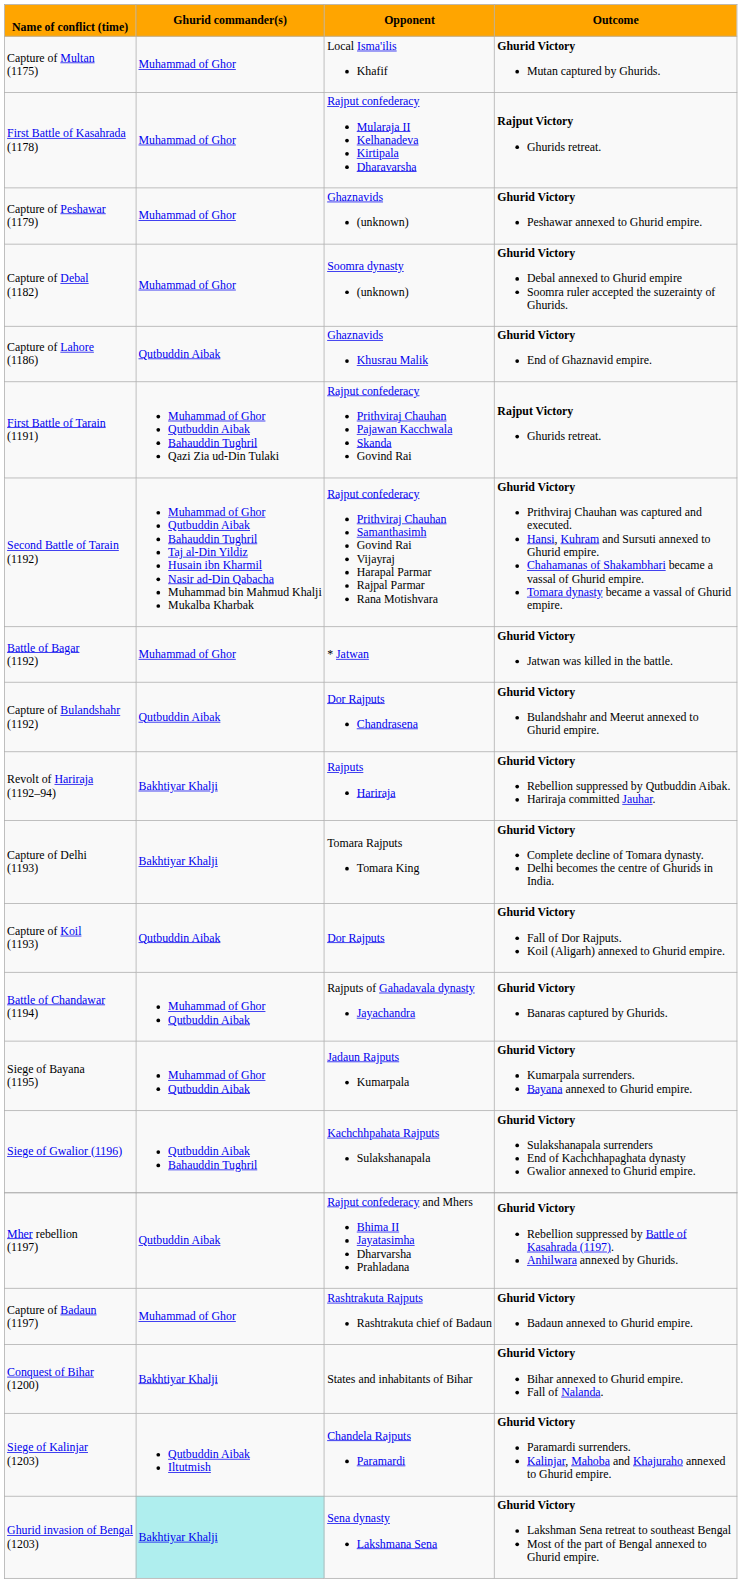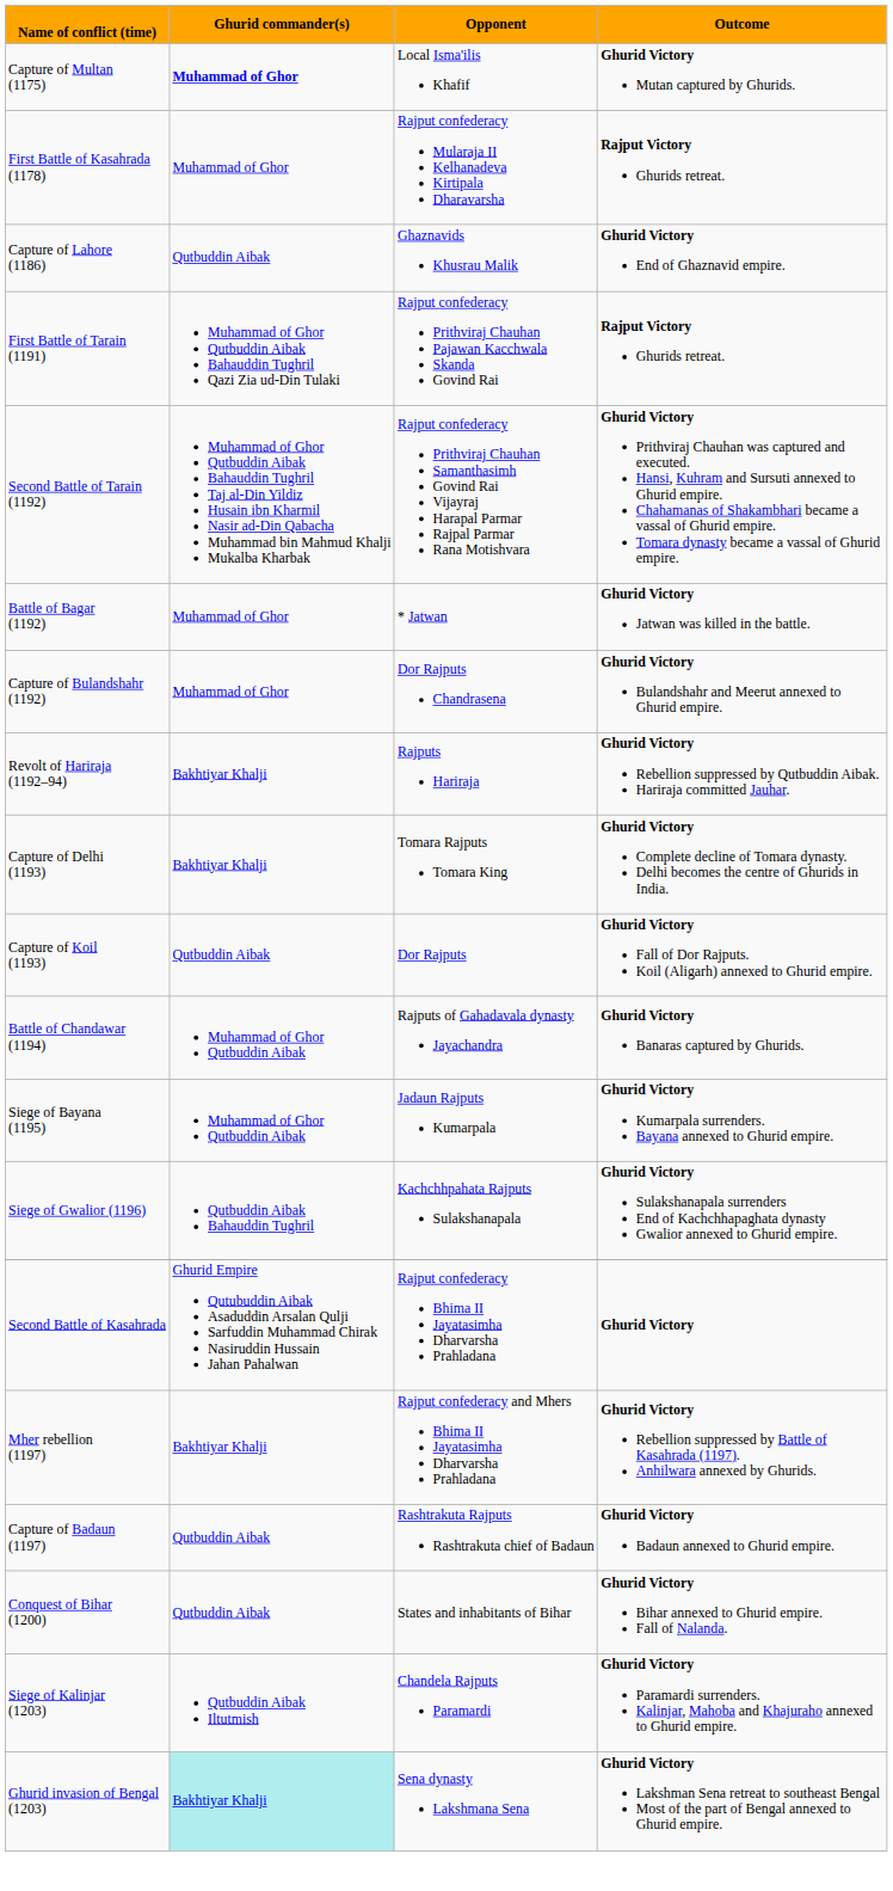 <table class="wikitable">
 <tr>
 <th style="background:orange;"><br><span>Name of conflict (time) </span></th>
 <th style="background:orange;"><span>Ghurid commander(s)</span></th>
 <th style="background:orange;"><span>Opponent</span></th>
 <th style="background:orange;width: 320px;"><span>Outcome</span></th>
 </tr>
 <tr>
 <td>Capture of <a href='#'>Multan</a><br>(1175)</td>
-<td><a href='#'>Muhammad of Ghor</a></td>
+<td><strong><a href='#'>Muhammad of Ghor</a></strong></td>
 <td>Local <a href='#'>Isma'ilis</a><br><ul><li>Khafif</li></ul></td>
 <td><strong>Ghurid Victory</strong><br><ul><li>Mutan captured by Ghurids.</li></ul></td>
 </tr>
 <tr>
 <td><a href='#'>First Battle of Kasahrada</a><br>(1178)</td>
 <td><a href='#'>Muhammad of Ghor</a></td>
 <td><a href='#'>Rajput confederacy</a><br><ul><li><a href='#'>Mularaja II</a></li><li><a href='#'>Kelhanadeva</a></li><li><a href='#'>Kirtipala</a></li><li><a href='#'>Dharavarsha</a></li></ul></td>
 <td><strong>Rajput Victory</strong><br><ul><li>Ghurids retreat.</li></ul></td>
-</tr>
-<tr>
-<td>Capture of <a href='#'>Peshawar</a><br>(1179)</td>
-<td><a href='#'>Muhammad of Ghor</a></td>
-<td><a href='#'>Ghaznavids</a><br><ul><li>(unknown)</li></ul></td>
-<td><strong>Ghurid Victory</strong><br><ul><li>Peshawar annexed to Ghurid empire.</li></ul></td>
-</tr>
-<tr>
-<td>Capture of <a href='#'>Debal</a><br>(1182)</td>
-<td><a href='#'>Muhammad of Ghor</a></td>
-<td><a href='#'>Soomra dynasty</a><br><ul><li>(unknown)</li></ul></td>
-<td><strong>Ghurid Victory</strong><br><ul><li>Debal annexed to Ghurid empire</li><li>Soomra ruler accepted the suzerainty of Ghurids.</li></ul></td>
 </tr>
 <tr>
 <td>Capture of <a href='#'>Lahore</a><br>(1186)</td>
 <td><a href='#'>Qutbuddin Aibak</a></td>
 <td><a href='#'>Ghaznavids</a><br><ul><li><a href='#'>Khusrau Malik</a></li></ul></td>
 <td><strong>Ghurid Victory</strong><br><ul><li>End of Ghaznavid empire.</li></ul></td>
 </tr>
 <tr>
 <td><a href='#'>First Battle of Tarain</a><br>(1191)</td>
 <td><br><ul><li><a href='#'>Muhammad of Ghor</a></li><li><a href='#'>Qutbuddin Aibak</a></li><li><a href='#'>Bahauddin Tughril</a></li><li>Qazi Zia ud-Din Tulaki</li></ul></td>
 <td><a href='#'>Rajput confederacy</a><br><ul><li><a href='#'>Prithviraj Chauhan</a></li><li><a href='#'>Pajawan Kacchwala</a></li><li><a href='#'>Skanda</a></li><li>Govind Rai</li></ul></td>
 <td><strong>Rajput Victory</strong><br><ul><li>Ghurids retreat.</li></ul></td>
 </tr>
 <tr>
 <td><a href='#'>Second Battle of Tarain</a><br>(1192)</td>
 <td><br><ul><li><a href='#'>Muhammad of Ghor</a></li><li><a href='#'>Qutbuddin Aibak</a></li><li><a href='#'>Bahauddin Tughril</a></li><li><a href='#'>Taj al-Din Yildiz</a></li><li><a href='#'>Husain ibn Kharmil</a></li><li><a href='#'>Nasir ad-Din Qabacha</a></li><li>Muhammad bin Mahmud Khalji</li><li>Mukalba Kharbak</li></ul></td>
 <td><a href='#'>Rajput confederacy</a><br><ul><li><a href='#'>Prithviraj Chauhan</a></li><li><a href='#'>Samanthasimh</a></li><li>Govind Rai</li><li>Vijayraj</li><li>Harapal Parmar</li><li>Rajpal Parmar</li><li>Rana Motishvara</li></ul></td>
 <td><strong>Ghurid Victory</strong><br><ul><li>Prithviraj Chauhan was captured and executed.</li><li><a href='#'>Hansi</a>, <a href='#'>Kuhram</a> and Sursuti annexed to Ghurid empire.</li><li><a href='#'>Chahamanas of Shakambhari</a> became a vassal of Ghurid empire.</li><li><a href='#'>Tomara dynasty</a> became a vassal of Ghurid empire.</li></ul></td>
 </tr>
 <tr>
 <td><a href='#'>Battle of Bagar</a><br>(1192)</td>
 <td><a href='#'>Muhammad of Ghor</a></td>
 <td>* <a href='#'>Jatwan</a></td>
 <td><strong>Ghurid Victory</strong><br><ul><li>Jatwan was killed in the battle.</li></ul></td>
 </tr>
 <tr>
 <td>Capture of <a href='#'>Bulandshahr</a><br>(1192)</td>
-<td><a href='#'>Qutbuddin Aibak</a></td>
+<td><a href='#'>Muhammad of Ghor</a></td>
 <td><a href='#'>Dor Rajputs</a><br><ul><li><a href='#'>Chandrasena</a></li></ul></td>
 <td><strong>Ghurid Victory</strong><br><ul><li>Bulandshahr and Meerut annexed to Ghurid empire.</li></ul></td>
 </tr>
 <tr>
 <td>Revolt of <a href='#'>Hariraja</a><br>(1192–94)</td>
 <td><a href='#'>Bakhtiyar Khalji</a></td>
 <td><a href='#'>Rajputs</a><br><ul><li><a href='#'>Hariraja</a></li></ul></td>
 <td><strong>Ghurid Victory</strong><br><ul><li>Rebellion suppressed by Qutbuddin Aibak.</li><li>Hariraja committed <a href='#'>Jauhar</a>.</li></ul></td>
 </tr>
 <tr>
 <td>Capture of Delhi<br>(1193)</td>
 <td><a href='#'>Bakhtiyar Khalji</a></td>
 <td>Tomara Rajputs<br><ul><li>Tomara King</li></ul></td>
 <td><strong>Ghurid Victory</strong><br><ul><li>Complete decline of Tomara dynasty.</li><li>Delhi becomes the centre of Ghurids in India.</li></ul></td>
 </tr>
 <tr>
 <td>Capture of <a href='#'>Koil</a><br>(1193)</td>
 <td><a href='#'>Qutbuddin Aibak</a></td>
 <td><a href='#'>Dor Rajputs</a></td>
 <td><strong>Ghurid Victory</strong><br><ul><li>Fall of Dor Rajputs.</li><li>Koil (Aligarh) annexed to Ghurid empire.</li></ul></td>
 </tr>
 <tr>
 <td><a href='#'>Battle of Chandawar</a><br>(1194)</td>
 <td><br><ul><li><a href='#'>Muhammad of Ghor</a></li><li><a href='#'>Qutbuddin Aibak</a></li></ul></td>
 <td>Rajputs of <a href='#'>Gahadavala dynasty</a><br><ul><li><a href='#'>Jayachandra</a></li></ul></td>
 <td><strong>Ghurid Victory</strong><br><ul><li>Banaras captured by Ghurids.</li></ul></td>
 </tr>
 <tr>
 <td>Siege of Bayana<br>(1195)</td>
 <td><br><ul><li><a href='#'>Muhammad of Ghor</a></li><li><a href='#'>Qutbuddin Aibak</a></li></ul></td>
 <td><a href='#'>Jadaun Rajputs</a><br><ul><li>Kumarpala</li></ul></td>
 <td><strong>Ghurid Victory</strong><br><ul><li>Kumarpala surrenders.</li><li><a href='#'>Bayana</a> annexed to Ghurid empire.</li></ul></td>
 </tr>
 <tr>
 <td><a href='#'>Siege of Gwalior (1196)</a></td>
 <td><br><ul><li><a href='#'>Qutbuddin Aibak</a></li><li><a href='#'>Bahauddin Tughril</a></li></ul></td>
 <td><a href='#'>Kachchhpahata Rajputs</a><br><ul><li>Sulakshanapala</li></ul></td>
 <td><strong>Ghurid Victory</strong><br><ul><li>Sulakshanapala surrenders</li><li>End of Kachchhapaghata dynasty</li><li>Gwalior annexed to Ghurid empire.</li></ul></td>
 </tr>
 <tr>
 </tr>
 <tr>
+<td><a href='#'>Second Battle of Kasahrada</a></td>
+<td><a href='#'>Ghurid Empire</a><br><ul><li><a href='#'>Qutubuddin Aibak</a></li><li>Asaduddin Arsalan Qulji</li><li>Sarfuddin Muhammad Chirak</li><li>Nasiruddin Hussain</li><li>Jahan Pahalwan</li></ul></td>
+<td><a href='#'>Rajput confederacy</a><br><ul><li><a href='#'>Bhima II</a></li><li><a href='#'>Jayatasimha</a></li><li>Dharvarsha</li><li>Prahladana</li></ul></td>
+<td><strong>Ghurid Victory</strong></td>
+</tr>
+<tr>
 <td><a href='#'>Mher</a> rebellion<br>(1197)</td>
-<td><a href='#'>Qutbuddin Aibak</a></td>
+<td><a href='#'>Bakhtiyar Khalji</a></td>
 <td><a href='#'>Rajput confederacy</a> and Mhers<br><ul><li><a href='#'>Bhima II</a></li><li><a href='#'>Jayatasimha</a></li><li>Dharvarsha</li><li>Prahladana</li></ul></td>
 <td><strong>Ghurid Victory</strong><br><ul><li>Rebellion suppressed by <a href='#'>Battle of Kasahrada (1197)</a>.</li><li><a href='#'>Anhilwara</a> annexed by Ghurids.</li></ul></td>
 </tr>
 <tr>
 <td>Capture of <a href='#'>Badaun</a><br>(1197)</td>
-<td><a href='#'>Muhammad of Ghor</a></td>
+<td><a href='#'>Qutbuddin Aibak</a></td>
 <td><a href='#'>Rashtrakuta Rajputs</a><br><ul><li>Rashtrakuta chief of Badaun</li></ul></td>
 <td><strong>Ghurid Victory</strong><br><ul><li>Badaun annexed to Ghurid empire.</li></ul></td>
 </tr>
 <tr>
 <td><a href='#'>Conquest of Bihar</a><br>(1200)</td>
-<td><a href='#'>Bakhtiyar Khalji</a></td>
+<td><a href='#'>Qutbuddin Aibak</a></td>
 <td>States and inhabitants of Bihar</td>
 <td><strong>Ghurid Victory</strong><br><ul><li>Bihar annexed to Ghurid empire.</li><li>Fall of <a href='#'>Nalanda</a>.</li></ul></td>
 </tr>
 <tr>
 <td><a href='#'>Siege of Kalinjar</a><br>(1203)</td>
 <td><br><ul><li><a href='#'>Qutbuddin Aibak</a></li><li><a href='#'>Iltutmish</a></li></ul></td>
 <td><a href='#'>Chandela Rajputs</a><br><ul><li><a href='#'>Paramardi</a></li></ul></td>
 <td><strong>Ghurid Victory</strong><br><ul><li>Paramardi surrenders.</li><li><a href='#'>Kalinjar</a>, <a href='#'>Mahoba</a> and <a href='#'>Khajuraho</a> annexed to Ghurid empire.</li></ul></td>
 </tr>
 <tr>
 <td><a href='#'>Ghurid invasion of Bengal</a><br>(1203)</td>
 <td style="background: paleturquoise;"><a href='#'>Bakhtiyar Khalji</a></td>
 <td><a href='#'>Sena dynasty</a><br><ul><li><a href='#'>Lakshmana Sena</a></li></ul></td>
 <td><strong>Ghurid Victory</strong><br><ul><li>Lakshman Sena retreat to southeast Bengal</li><li>Most of the part of Bengal annexed to Ghurid empire.</li></ul></td>
 </tr>
 </table>
